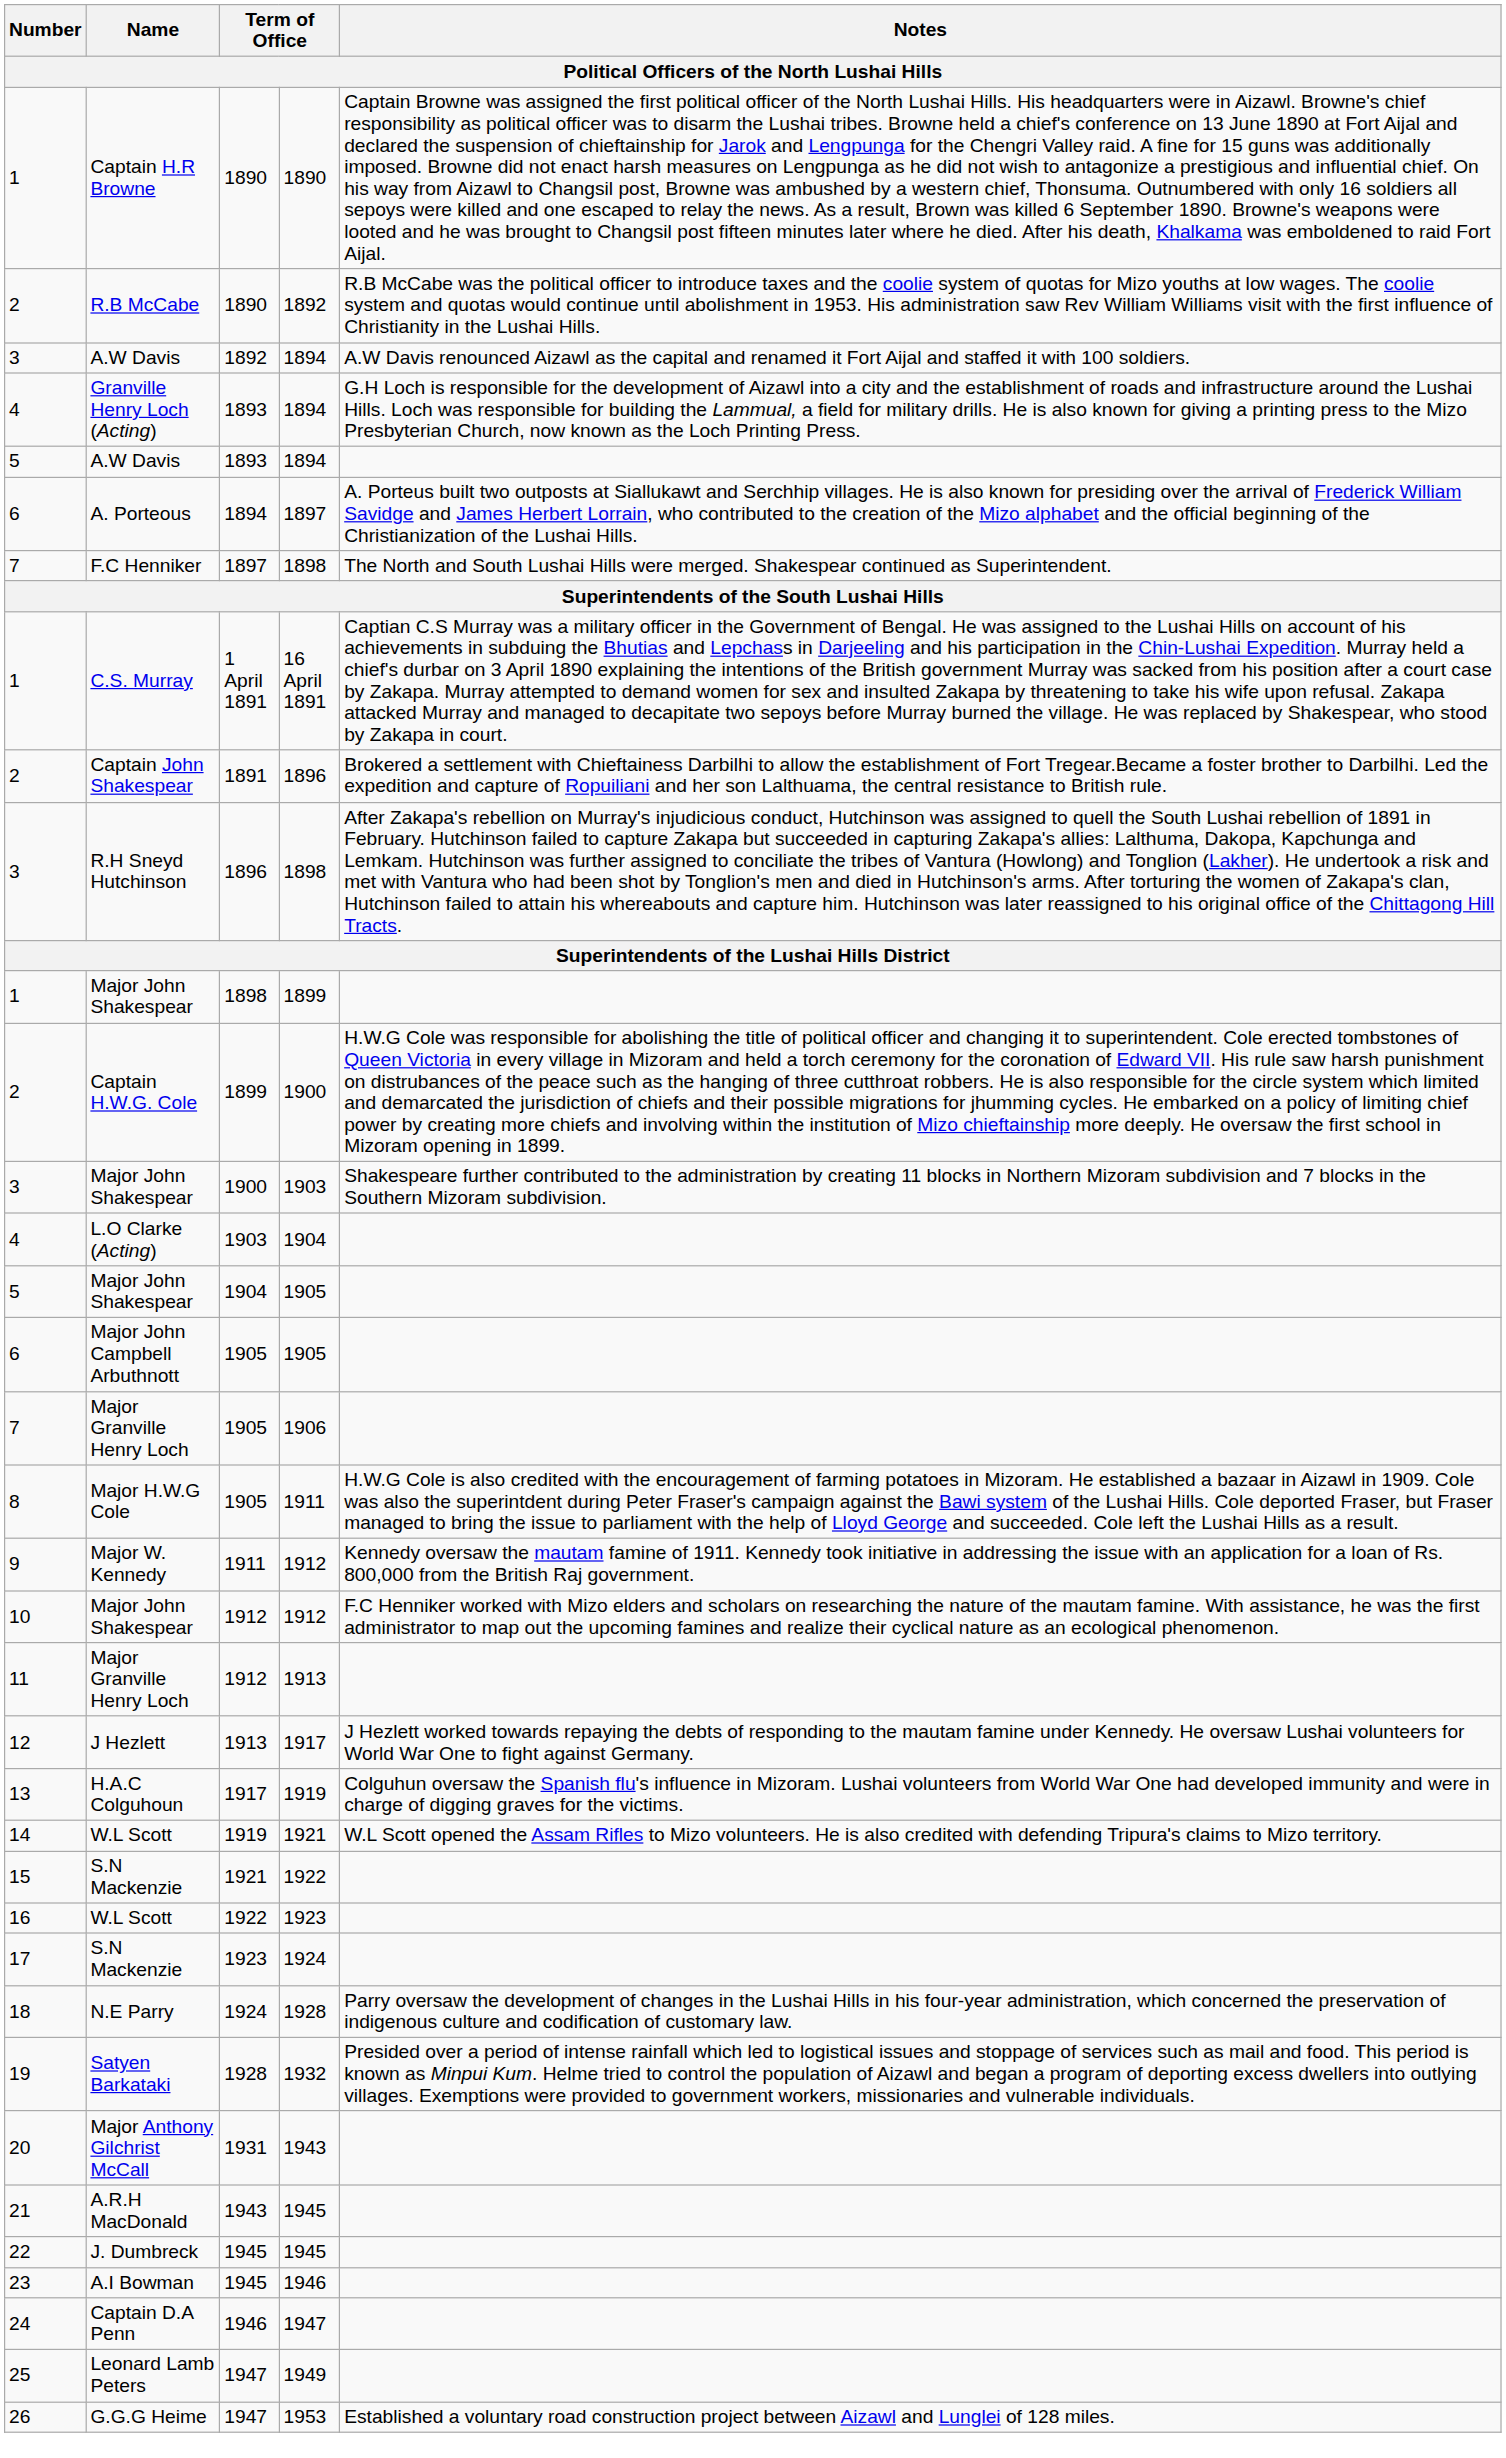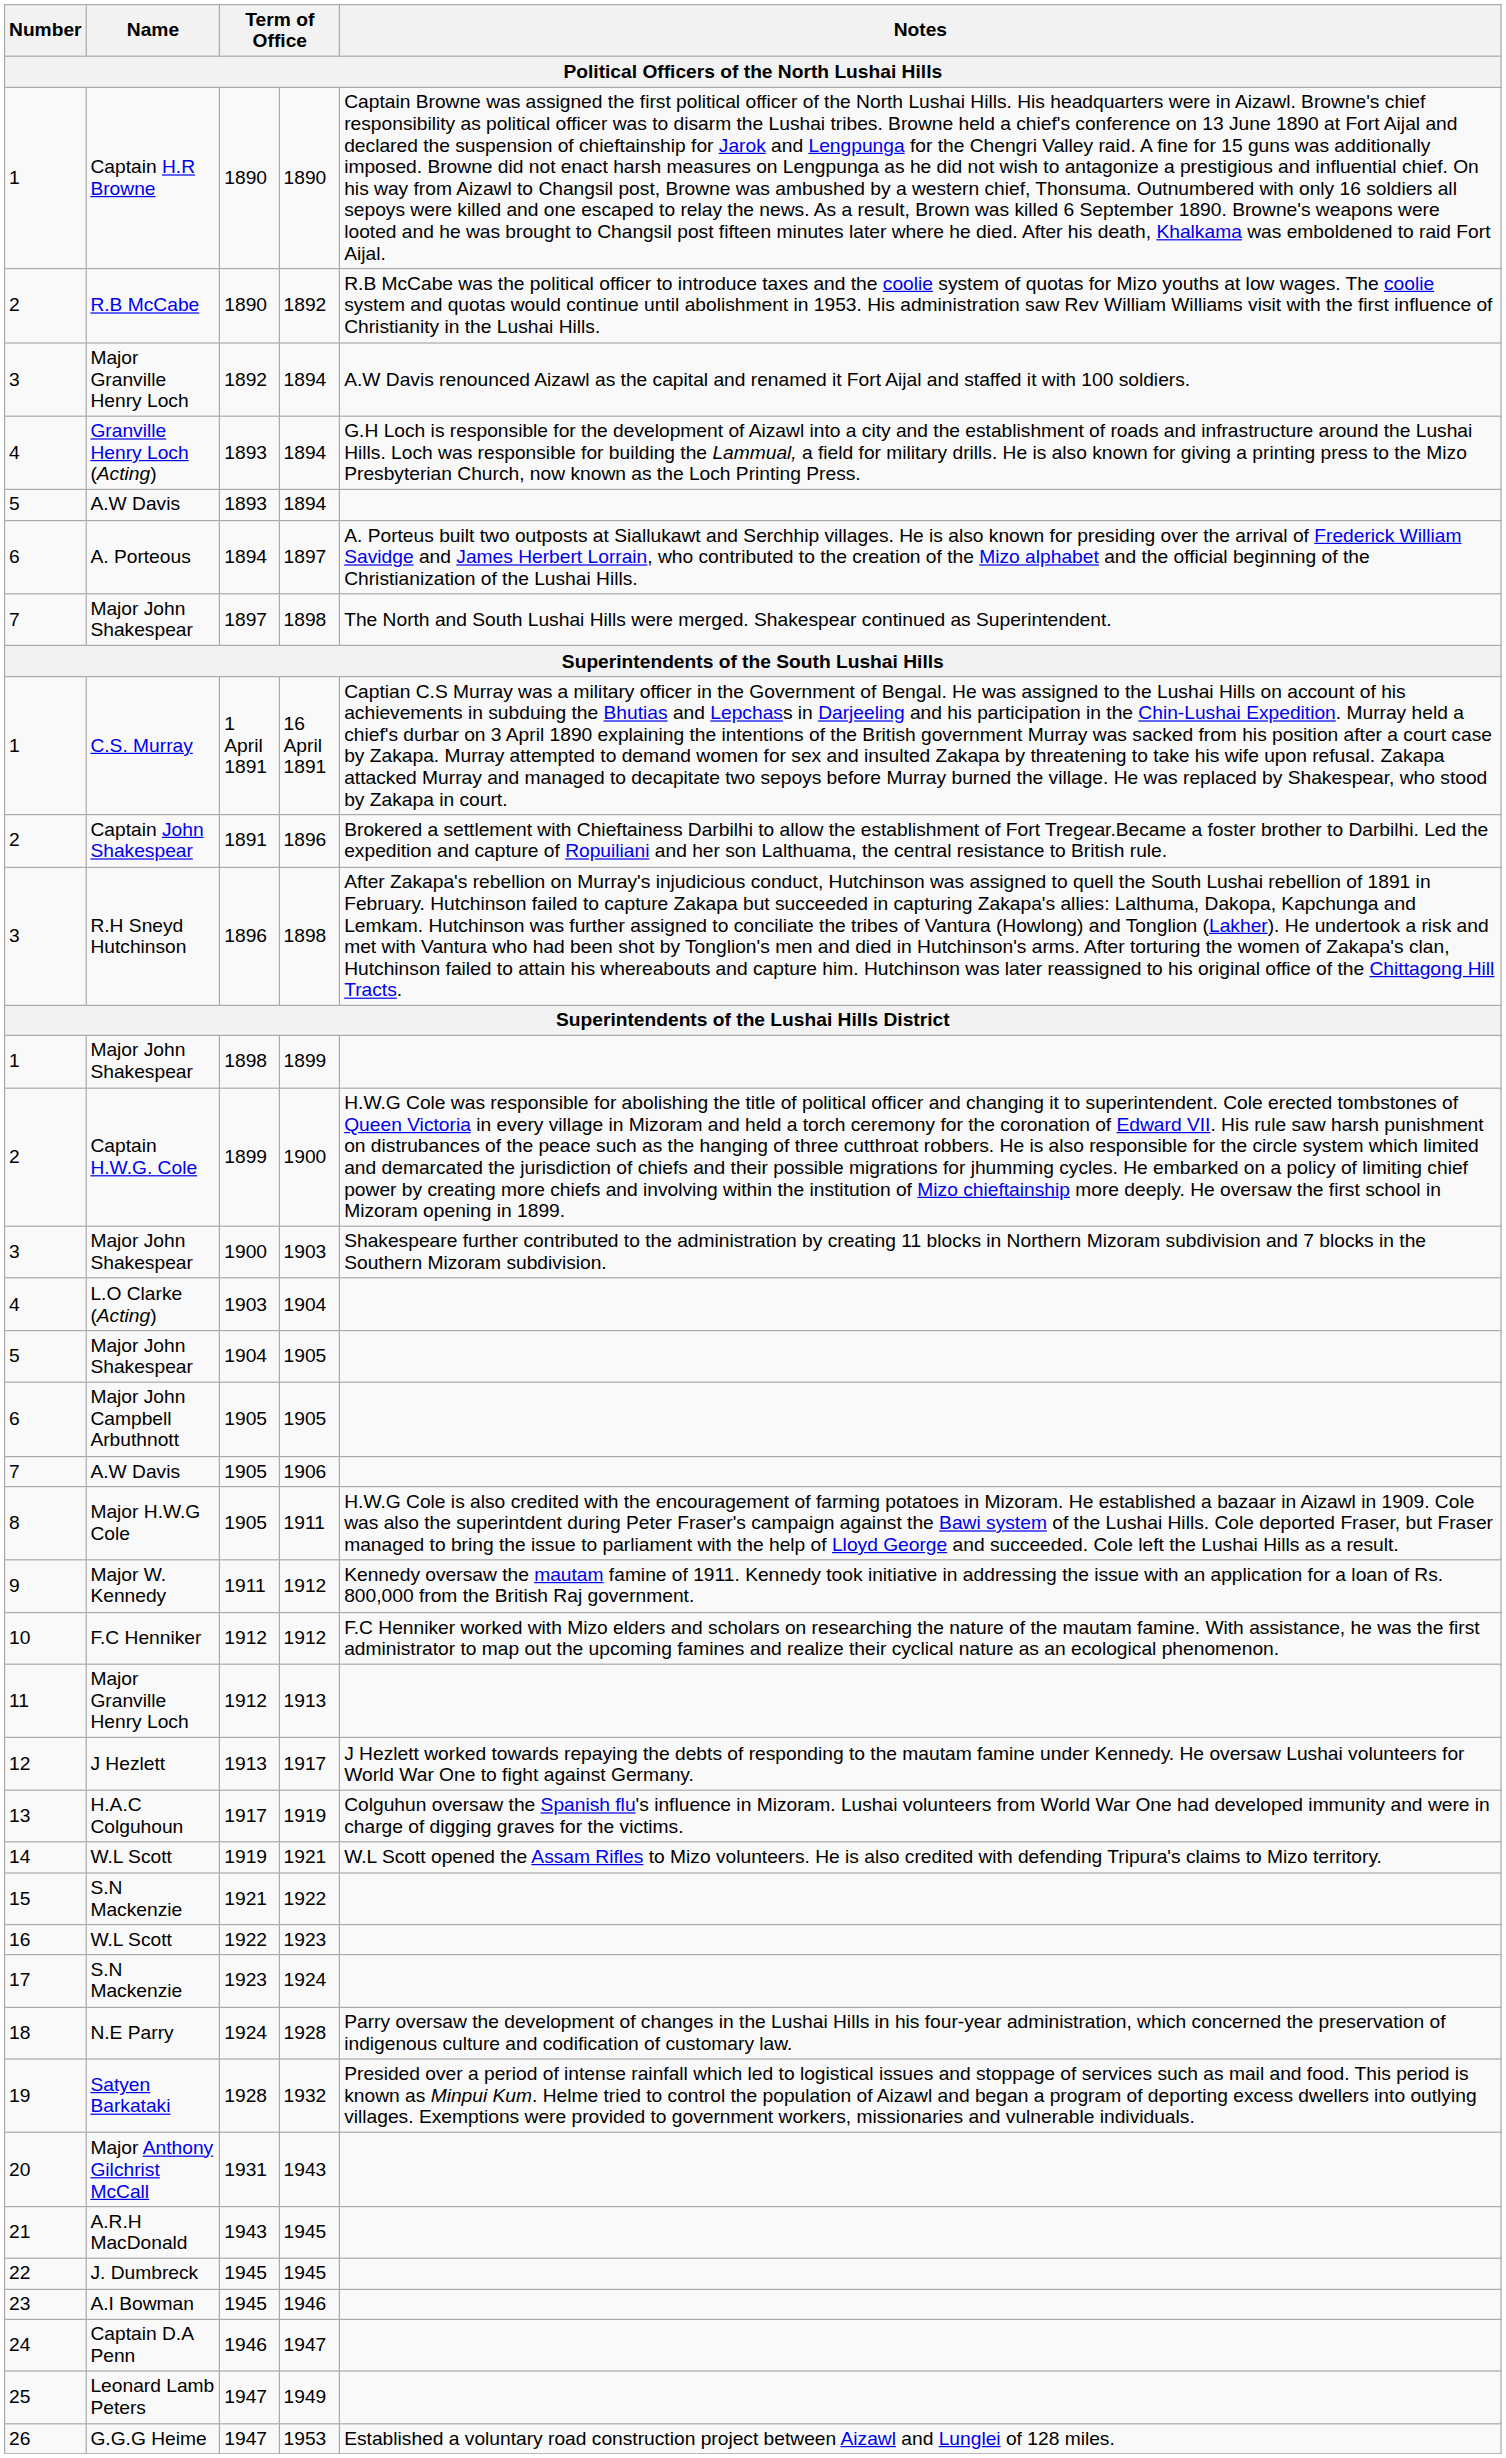 <table class="wikitable sortable">
 <tr>
 <th>Number</th>
 <th>Name</th>
 <th colspan=2>Term of Office</th>
 <th>Notes</th>
 </tr>
 <tr>
 <th colspan=5>Political Officers of the North Lushai Hills</th>
 </tr>
 <tr>
 <td>1</td>
 <td>Captain <a href='#'>H.R Browne</a></td>
 <td>1890</td>
 <td>1890</td>
 <td>Captain Browne was assigned the first political officer of the North Lushai Hills. His headquarters were in Aizawl. Browne's chief responsibility as political officer was to disarm the Lushai tribes. Browne held a chief's conference on 13 June 1890 at Fort Aijal and declared the suspension of chieftainship for <a href='#'>Jarok</a> and <a href='#'>Lengpunga</a> for the Chengri Valley raid. A fine for 15 guns was additionally imposed. Browne did not enact harsh measures on Lengpunga as he did not wish to antagonize a prestigious and influential chief. On his way from Aizawl to Changsil post, Browne was ambushed by a western chief, Thonsuma. Outnumbered with only 16 soldiers all sepoys were killed and one escaped to relay the news. As a result, Brown was killed 6 September 1890. Browne's weapons were looted and he was brought to Changsil post fifteen minutes later where he died. After his death, <a href='#'>Khalkama</a> was emboldened to raid Fort Aijal.</td>
 </tr>
 <tr>
 <td>2</td>
 <td><a href='#'>R.B McCabe</a></td>
 <td>1890</td>
 <td>1892</td>
 <td>R.B McCabe was the political officer to introduce taxes and the <a href='#'>coolie</a> system of quotas for Mizo youths at low wages. The <a href='#'>coolie</a> system and quotas would continue until abolishment in 1953. His administration saw Rev William Williams visit with the first influence of Christianity in the Lushai Hills.</td>
 </tr>
 <tr>
 <td>3</td>
-<td>A.W Davis</td>
+<td>Major Granville Henry Loch</td>
 <td>1892</td>
 <td>1894</td>
 <td>A.W Davis renounced Aizawl as the capital and renamed it Fort Aijal and staffed it with 100 soldiers.</td>
 </tr>
 <tr>
 <td>4</td>
 <td><a href='#'>Granville Henry Loch</a> (<em>Acting</em>)</td>
 <td>1893</td>
 <td>1894</td>
 <td>G.H Loch is responsible for the development of Aizawl into a city and the establishment of roads and infrastructure around the Lushai Hills. Loch was responsible for building the <em>Lammual,</em> a field for military drills. He is also known for giving a printing press to the Mizo Presbyterian Church, now known as the Loch Printing Press.</td>
 </tr>
 <tr>
 <td>5</td>
 <td>A.W Davis</td>
 <td>1893</td>
 <td>1894</td>
 <td></td>
 </tr>
 <tr>
 <td>6</td>
 <td>A. Porteous</td>
 <td>1894</td>
 <td>1897</td>
 <td>A. Porteus built two outposts at Siallukawt and Serchhip villages. He is also known for presiding over the arrival of <a href='#'>Frederick William Savidge</a> and <a href='#'>James Herbert Lorrain</a>, who contributed to the creation of the <a href='#'>Mizo alphabet</a> and the official beginning of the Christianization of the Lushai Hills.</td>
 </tr>
 <tr>
 <td>7</td>
-<td>F.C Henniker</td>
+<td>Major John Shakespear</td>
 <td>1897</td>
 <td>1898</td>
 <td>The North and South Lushai Hills were merged. Shakespear continued as Superintendent.</td>
 </tr>
 <tr>
 <th Colspan=5>Superintendents of the South Lushai Hills</th>
 </tr>
 <tr>
 <td>1</td>
 <td><a href='#'>C.S. Murray</a></td>
 <td>1 April 1891</td>
 <td>16 April 1891</td>
 <td>Captian C.S Murray was a military officer in the Government of Bengal. He was assigned to the Lushai Hills on account of his achievements in subduing the <a href='#'>Bhutias</a> and <a href='#'>Lepchas</a>s in <a href='#'>Darjeeling</a> and his participation in the <a href='#'>Chin-Lushai Expedition</a>. Murray held a chief's durbar on 3 April 1890 explaining the intentions of the British government Murray was sacked from his position after a court case by Zakapa. Murray attempted to demand women for sex and insulted Zakapa by threatening to take his wife upon refusal. Zakapa attacked Murray and managed to decapitate two sepoys before Murray burned the village. He was replaced by Shakespear, who stood by Zakapa in court.</td>
 </tr>
 <tr>
 <td>2</td>
 <td>Captain <a href='#'>John Shakespear</a></td>
 <td>1891</td>
 <td>1896</td>
 <td>Brokered a settlement with Chieftainess Darbilhi to allow the establishment of Fort Tregear.Became a foster brother to Darbilhi. Led the expedition and capture of <a href='#'>Ropuiliani</a> and her son Lalthuama, the central resistance to British rule.</td>
 </tr>
 <tr>
 <td>3</td>
 <td>R.H Sneyd Hutchinson</td>
 <td>1896</td>
 <td>1898</td>
 <td>After Zakapa's rebellion on Murray's injudicious conduct, Hutchinson was assigned to quell the South Lushai rebellion of 1891 in February. Hutchinson failed to capture Zakapa but succeeded in capturing Zakapa's allies: Lalthuma, Dakopa, Kapchunga and Lemkam. Hutchinson was further assigned to conciliate the tribes of Vantura (Howlong) and Tonglion (<a href='#'>Lakher</a>). He undertook a risk and met with Vantura who had been shot by Tonglion's men and died in Hutchinson's arms. After torturing the women of Zakapa's clan, Hutchinson failed to attain his whereabouts and capture him. Hutchinson was later reassigned to his original office of the <a href='#'>Chittagong Hill Tracts</a>.</td>
 </tr>
 <tr>
 <th colspan=5>Superintendents of the Lushai Hills District</th>
 </tr>
 <tr>
 <td>1</td>
 <td>Major John Shakespear</td>
 <td>1898</td>
 <td>1899</td>
 <td></td>
 </tr>
 <tr>
 <td>2</td>
 <td>Captain <a href='#'>H.W.G. Cole</a></td>
 <td>1899</td>
 <td>1900</td>
 <td>H.W.G Cole was responsible for abolishing the title of political officer and changing it to superintendent. Cole erected tombstones of <a href='#'>Queen Victoria</a> in every village in Mizoram and held a torch ceremony for the coronation of <a href='#'>Edward VII</a>. His rule saw harsh punishment on distrubances of the peace such as the hanging of three cutthroat robbers. He is also responsible for the circle system which limited and demarcated the jurisdiction of chiefs and their possible migrations for jhumming cycles. He embarked on a policy of limiting chief power by creating more chiefs and involving within the institution of <a href='#'>Mizo chieftainship</a> more deeply. He oversaw the first school in Mizoram opening in 1899.</td>
 </tr>
 <tr>
 <td>3</td>
 <td>Major John Shakespear</td>
 <td>1900</td>
 <td>1903</td>
 <td>Shakespeare further contributed to the administration by creating 11 blocks in Northern Mizoram subdivision and 7 blocks in the Southern Mizoram subdivision.</td>
 </tr>
 <tr>
 <td>4</td>
 <td>L.O Clarke (<em>Acting</em>)</td>
 <td>1903</td>
 <td>1904</td>
 <td></td>
 </tr>
 <tr>
 <td>5</td>
 <td>Major John Shakespear</td>
 <td>1904</td>
 <td>1905</td>
 <td></td>
 </tr>
 <tr>
 <td>6</td>
 <td>Major John Campbell Arbuthnott</td>
 <td>1905</td>
 <td>1905</td>
 <td></td>
 </tr>
 <tr>
 <td>7</td>
-<td>Major Granville Henry Loch</td>
+<td>A.W Davis</td>
 <td>1905</td>
 <td>1906</td>
 <td></td>
 </tr>
 <tr>
 <td>8</td>
 <td>Major H.W.G Cole</td>
 <td>1905</td>
 <td>1911</td>
 <td>H.W.G Cole is also credited with the encouragement of farming potatoes in Mizoram. He established a bazaar in Aizawl in 1909. Cole was also the superintdent during Peter Fraser's campaign against the <a href='#'>Bawi system</a> of the Lushai Hills. Cole deported Fraser, but Fraser managed to bring the issue to parliament with the help of <a href='#'>Lloyd George</a> and succeeded. Cole left the Lushai Hills as a result.</td>
 </tr>
 <tr>
 <td>9</td>
 <td>Major W. Kennedy</td>
 <td>1911</td>
 <td>1912</td>
 <td>Kennedy oversaw the <a href='#'>mautam</a> famine of 1911. Kennedy took initiative in addressing the issue with an application for a loan of Rs. 800,000 from the British Raj government. </td>
 </tr>
 <tr>
 <td>10</td>
-<td>Major John Shakespear</td>
+<td>F.C Henniker</td>
 <td>1912</td>
 <td>1912</td>
 <td>F.C Henniker worked with Mizo elders and scholars on researching the nature of the mautam famine. With assistance, he was the first administrator to map out the upcoming famines and realize their cyclical nature as an ecological phenomenon.</td>
 </tr>
 <tr>
 <td>11</td>
 <td>Major Granville Henry Loch</td>
 <td>1912</td>
 <td>1913</td>
 <td></td>
 </tr>
 <tr>
 <td>12</td>
 <td>J Hezlett</td>
 <td>1913</td>
 <td>1917</td>
 <td>J Hezlett worked towards repaying the debts of responding to the mautam famine under Kennedy. He oversaw Lushai volunteers for World War One to fight against Germany.</td>
 </tr>
 <tr>
 <td>13</td>
 <td>H.A.C Colguhoun</td>
 <td>1917</td>
 <td>1919</td>
 <td>Colguhun oversaw the <a href='#'>Spanish flu</a>'s influence in Mizoram. Lushai volunteers from World War One had developed immunity and were in charge of digging graves for the victims.</td>
 </tr>
 <tr>
 <td>14</td>
 <td>W.L Scott</td>
 <td>1919</td>
 <td>1921</td>
 <td>W.L Scott opened the <a href='#'>Assam Rifles</a> to Mizo volunteers. He is also credited with defending Tripura's claims to Mizo territory.</td>
 </tr>
 <tr>
 <td>15</td>
 <td>S.N Mackenzie</td>
 <td>1921</td>
 <td>1922</td>
 <td></td>
 </tr>
 <tr>
 <td>16</td>
 <td>W.L Scott</td>
 <td>1922</td>
 <td>1923</td>
 <td></td>
 </tr>
 <tr>
 <td>17</td>
 <td>S.N Mackenzie</td>
 <td>1923</td>
 <td>1924</td>
 <td></td>
 </tr>
 <tr>
 <td>18</td>
 <td>N.E Parry</td>
 <td>1924</td>
 <td>1928</td>
 <td>Parry oversaw the development of changes in the Lushai Hills in his four-year administration, which concerned the preservation of indigenous culture and codification of customary law.</td>
 </tr>
 <tr>
 <td>19</td>
 <td><a href='#'>Satyen Barkataki</a></td>
 <td>1928</td>
 <td>1932</td>
 <td>Presided over a period of intense rainfall which led to logistical issues and stoppage of services such as mail and food. This period is known as <em>Minpui Kum</em>. Helme tried to control the population of Aizawl and began a program of deporting excess dwellers into outlying villages. Exemptions were provided to government workers, missionaries and vulnerable individuals.</td>
 </tr>
 <tr>
 <td>20</td>
 <td>Major <a href='#'>Anthony Gilchrist McCall</a></td>
 <td>1931</td>
 <td>1943</td>
 <td></td>
 </tr>
 <tr>
 <td>21</td>
 <td>A.R.H MacDonald</td>
 <td>1943</td>
 <td>1945</td>
 <td></td>
 </tr>
 <tr>
 <td>22</td>
 <td>J. Dumbreck</td>
 <td>1945</td>
 <td>1945</td>
 <td></td>
 </tr>
 <tr>
 <td>23</td>
 <td>A.I Bowman</td>
 <td>1945</td>
 <td>1946</td>
 </tr>
 <tr>
 <td>24</td>
 <td>Captain D.A Penn</td>
 <td>1946</td>
 <td>1947</td>
 <td></td>
 </tr>
 <tr>
 <td>25</td>
 <td>Leonard Lamb Peters </td>
 <td>1947</td>
 <td>1949</td>
 <td></td>
 </tr>
 <tr>
 <td>26</td>
 <td>G.G.G Heime</td>
 <td>1947</td>
 <td>1953</td>
 <td>Established a voluntary road construction project between <a href='#'>Aizawl</a> and <a href='#'>Lunglei</a> of 128 miles.</td>
 </tr>
 </table>
